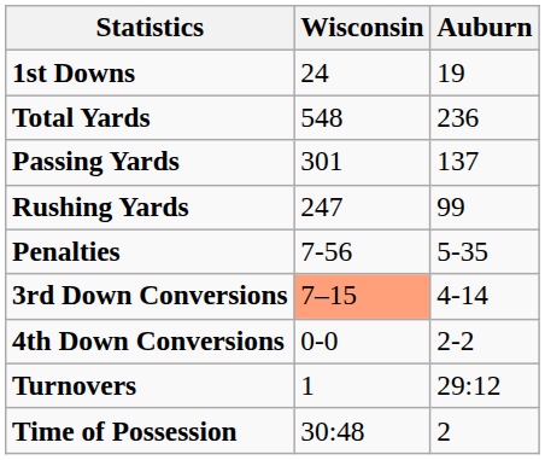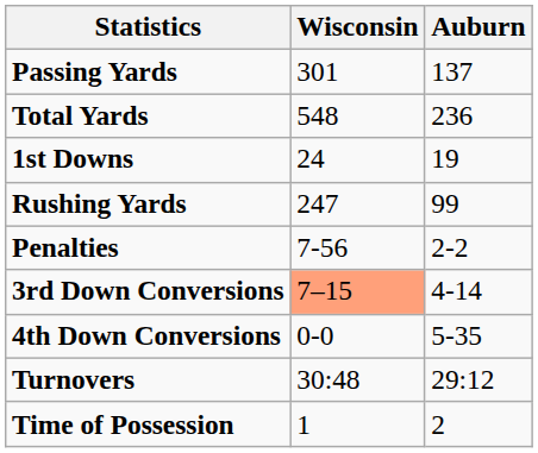 <table class="wikitable">
 <tr>
 <th>Statistics</th>
 <th>Wisconsin</th>
 <th>Auburn</th>
 </tr>
 <tr>
-<td><strong>1st Downs</strong></td>
-<td>24</td>
-<td>19</td>
+<td><strong>Passing Yards</strong></td>
+<td>301</td>
+<td>137</td>
 </tr>
 <tr>
 <td><strong>Total Yards</strong></td>
 <td>548</td>
 <td>236</td>
 </tr>
 <tr>
-<td><strong>Passing Yards</strong></td>
-<td>301</td>
-<td>137</td>
+<td><strong>1st Downs</strong></td>
+<td>24</td>
+<td>19</td>
 </tr>
 <tr>
 <td><strong>Rushing Yards</strong></td>
 <td>247</td>
 <td>99</td>
 </tr>
 <tr>
 <td><strong>Penalties</strong></td>
 <td>7-56</td>
-<td>5-35</td>
+<td>2-2</td>
 </tr>
 <tr>
 <td><strong>3rd Down Conversions</strong></td>
 <td style="background: lightsalmon;">7–15</td>
 <td>4-14</td>
 </tr>
 <tr>
 <td><strong>4th Down Conversions</strong></td>
 <td>0-0</td>
-<td>2-2</td>
+<td>5-35</td>
 </tr>
 <tr>
 <td><strong>Turnovers</strong></td>
-<td>1</td>
+<td>30:48</td>
 <td>29:12</td>
 </tr>
 <tr>
 <td><strong>Time of Possession</strong></td>
-<td>30:48</td>
+<td>1</td>
 <td>2</td>
 </tr>
 </table>
